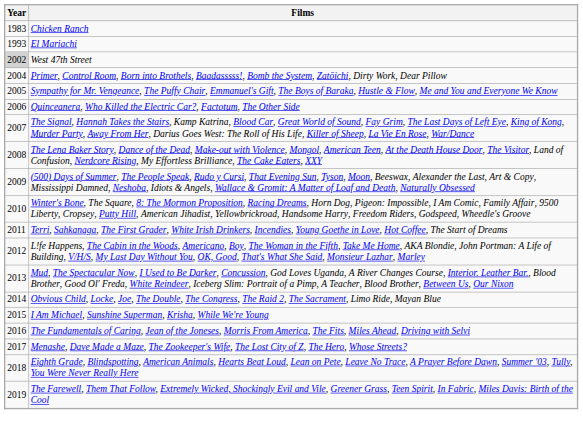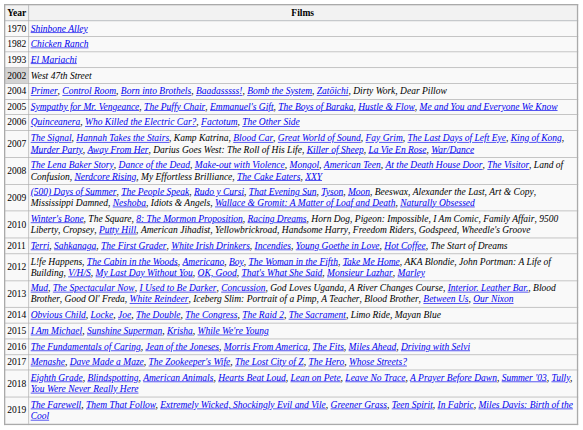 <table class="wikitable" style="border:2px #aaa solid; font-size:90%;">
 <tr style="background:LightSteelBlue; text-align:center;">
 <th>Year</th>
 <th>Films</th>
 </tr>
 <tr>
-<td>1983</td>
+<td>1970</td>
+<td><em><a href='#'>Shinbone Alley</a></em></td>
+</tr>
+<tr>
+<td>1982</td>
 <td><em><a href='#'>Chicken Ranch</a></em></td>
 </tr>
 <tr>
 <td>1993</td>
 <td><em><a href='#'>El Mariachi</a></em></td>
 </tr>
 <tr>
 <td style="background: lightgrey;">2002</td>
 <td><em>West 47th Street</em></td>
 </tr>
 <tr>
 <td>2004</td>
 <td><em><a href='#'>Primer</a></em>, <em><a href='#'>Control Room</a></em>, <em><a href='#'>Born into Brothels</a></em>, <em><a href='#'>Baadasssss!</a></em>, <em><a href='#'>Bomb the System</a></em>, <em><a href='#'>Zatōichi</a></em>, <em>Dirty Work</em>, <em>Dear Pillow</em></td>
 </tr>
 <tr>
 <td>2005</td>
 <td><em><a href='#'>Sympathy for Mr. Vengeance</a></em>, <em><a href='#'>The Puffy Chair</a></em>, <em><a href='#'>Emmanuel's Gift</a></em>, <em><a href='#'>The Boys of Baraka</a></em>, <em><a href='#'>Hustle & Flow</a></em>, <em><a href='#'>Me and You and Everyone We Know</a></em></td>
 </tr>
 <tr>
 <td>2006</td>
 <td><em><a href='#'>Quinceanera</a></em>, <em><a href='#'>Who Killed the Electric Car?</a></em>, <em><a href='#'>Factotum</a></em>, <em><a href='#'>The Other Side</a></em></td>
 </tr>
 <tr>
 <td>2007</td>
 <td><em><a href='#'>The Signal</a></em>, <em><a href='#'>Hannah Takes the Stairs</a></em>, <em>Kamp Katrina</em>, <em><a href='#'>Blood Car</a></em>, <em><a href='#'>Great World of Sound</a></em>, <em><a href='#'>Fay Grim</a></em>, <em><a href='#'>The Last Days of Left Eye</a></em>, <em><a href='#'>King of Kong</a></em>, <em><a href='#'>Murder Party</a></em>, <em><a href='#'>Away From Her</a></em>, <em>Darius Goes West: The Roll of His Life</em>, <em><a href='#'>Killer of Sheep</a></em>, <em><a href='#'>La Vie En Rose</a></em>, <em><a href='#'>War/Dance</a></em></td>
 </tr>
 <tr>
 <td>2008</td>
 <td><em><a href='#'>The Lena Baker Story</a></em>, <em><a href='#'>Dance of the Dead</a></em>, <em><a href='#'>Make-out with Violence</a></em>, <em><a href='#'>Mongol</a></em>, <em><a href='#'>American Teen</a></em>, <em><a href='#'>At the Death House Door</a></em>, <em><a href='#'>The Visitor</a></em>, <em>Land of Confusion</em>, <em><a href='#'>Nerdcore Rising</a></em>, <em>My Effortless Brilliance</em>, <em><a href='#'>The Cake Eaters</a></em>, <em><a href='#'>XXY</a></em></td>
 </tr>
 <tr>
 <td>2009</td>
 <td><em><a href='#'>(500) Days of Summer</a></em>, <em><a href='#'>The People Speak</a></em>, <em><a href='#'>Rudo y Cursi</a></em>, <em><a href='#'>That Evening Sun</a></em>, <em><a href='#'>Tyson</a></em>, <em><a href='#'>Moon</a></em>, <em>Beeswax</em>, <em>Alexander the Last</em>, <em>Art & Copy</em>, <em>Mississippi Damned</em>, <em><a href='#'>Neshoba</a></em>, <em>Idiots & Angels</em>, <em><a href='#'>Wallace & Gromit: A Matter of Loaf and Death</a></em>,  <em><a href='#'>Naturally Obsessed</a></em></td>
 </tr>
 <tr>
 <td>2010</td>
 <td><em><a href='#'>Winter's Bone</a></em>, <em>The Square</em>, <em><a href='#'>8: The Mormon Proposition</a></em>, <em><a href='#'>Racing Dreams</a></em>, <em>Horn Dog</em>, <em>Pigeon: Impossible</em>, <em>I Am Comic</em>, <em>Family Affair</em>, <em>9500 Liberty</em>, <em>Cropsey</em>, <em><a href='#'>Putty Hill</a></em>, <em>American Jihadist</em>, <em>Yellowbrickroad</em>, <em>Handsome Harry</em>, <em>Freedom Riders</em>, <em>Godspeed</em>, <em>Wheedle's Groove</em></td>
 </tr>
 <tr>
 <td>2011</td>
 <td><em><a href='#'>Terri</a></em>, <em><a href='#'>Sahkanaga</a></em>, <em><a href='#'>The First Grader</a></em>, <em><a href='#'>White Irish Drinkers</a></em>, <em><a href='#'>Incendies</a></em>, <em><a href='#'>Young Goethe in Love</a>, <a href='#'>Hot Coffee</a>, The Start of Dreams</em></td>
 </tr>
 <tr>
 <td>2012</td>
 <td><em>L!fe Happens</em>, <em><a href='#'>The Cabin in the Woods</a></em>, <em><a href='#'>Americano</a></em>, <em><a href='#'>Boy</a></em>, <em><a href='#'>The Woman in the Fifth</a></em>, <em><a href='#'>Take Me Home</a></em>, <em>AKA Blondie</em>, <em>John Portman: A Life of Building</em>, <em><a href='#'>V/H/S</a></em>, <em><a href='#'>My Last Day Without You</a></em>, <em><a href='#'>OK, Good</a></em>, <em><a href='#'>That's What She Said</a></em>, <em><a href='#'>Monsieur Lazhar</a></em>, <em><a href='#'>Marley</a></em></td>
 </tr>
 <tr>
 <td>2013</td>
 <td><em><a href='#'>Mud</a></em>, <em><a href='#'>The Spectacular Now</a></em>, <em><a href='#'>I Used to Be Darker</a></em>, <em><a href='#'>Concussion</a></em>, <em>God Loves Uganda</em>, <em>A River Changes Course</em>, <em><a href='#'>Interior. Leather Bar.</a></em>, <em>Blood Brother</em>, <em>Good Ol' Freda</em>, <em><a href='#'>White Reindeer</a></em>, <em>Iceberg Slim: Portrait of a Pimp</em>, <em>A Teacher</em>, <em>Blood Brother</em>, <em><a href='#'>Between Us</a></em>, <em><a href='#'>Our Nixon</a></em></td>
 </tr>
 <tr>
 <td>2014</td>
 <td><em><a href='#'>Obvious Child</a>, <a href='#'>Locke</a>, <a href='#'>Joe</a>, <a href='#'>The Double</a>, <a href='#'>The Congress</a>, <a href='#'>The Raid 2</a>, <a href='#'>The Sacrament</a>, Limo Ride, Mayan Blue</em></td>
 </tr>
 <tr>
 <td>2015</td>
 <td><em><a href='#'>I Am Michael</a>, <a href='#'>Sunshine Superman</a>, <a href='#'>Krisha</a>, <a href='#'>While We're Young</a></em></td>
 </tr>
 <tr>
 <td>2016</td>
 <td><em><a href='#'>The Fundamentals of Caring</a>, <a href='#'>Jean of the Joneses</a>, <a href='#'>Morris From America</a>, <a href='#'>The Fits</a>, <a href='#'>Miles Ahead</a>, <a href='#'>Driving with Selvi</a></em></td>
 </tr>
 <tr>
 <td>2017</td>
 <td><em><a href='#'>Menashe</a>, <a href='#'>Dave Made a Maze</a>, <a href='#'>The Zookeeper's Wife</a>, <a href='#'>The Lost City of Z</a>, <a href='#'>The Hero</a>, <a href='#'>Whose Streets?</a></em></td>
 </tr>
 <tr>
 <td>2018</td>
 <td><em><a href='#'>Eighth Grade</a>, <a href='#'>Blindspotting</a>, <a href='#'>American Animals</a>, <a href='#'>Hearts Beat Loud</a>, <a href='#'>Lean on Pete</a>, <a href='#'>Leave No Trace</a>, <a href='#'>A Prayer Before Dawn</a>, <a href='#'>Summer '03</a>, <a href='#'>Tully</a>, <a href='#'>You Were Never Really Here</a></em></td>
 </tr>
 <tr>
 <td>2019</td>
 <td><em><a href='#'>The Farewell</a>, <a href='#'>Them That Follow</a>, <a href='#'>Extremely Wicked, Shockingly Evil and Vile</a>, <a href='#'>Greener Grass</a>, <a href='#'>Teen Spirit</a>, <a href='#'>In Fabric</a>, <a href='#'>Miles Davis: Birth of the Cool</a></em></td>
 </tr>
 </table>
